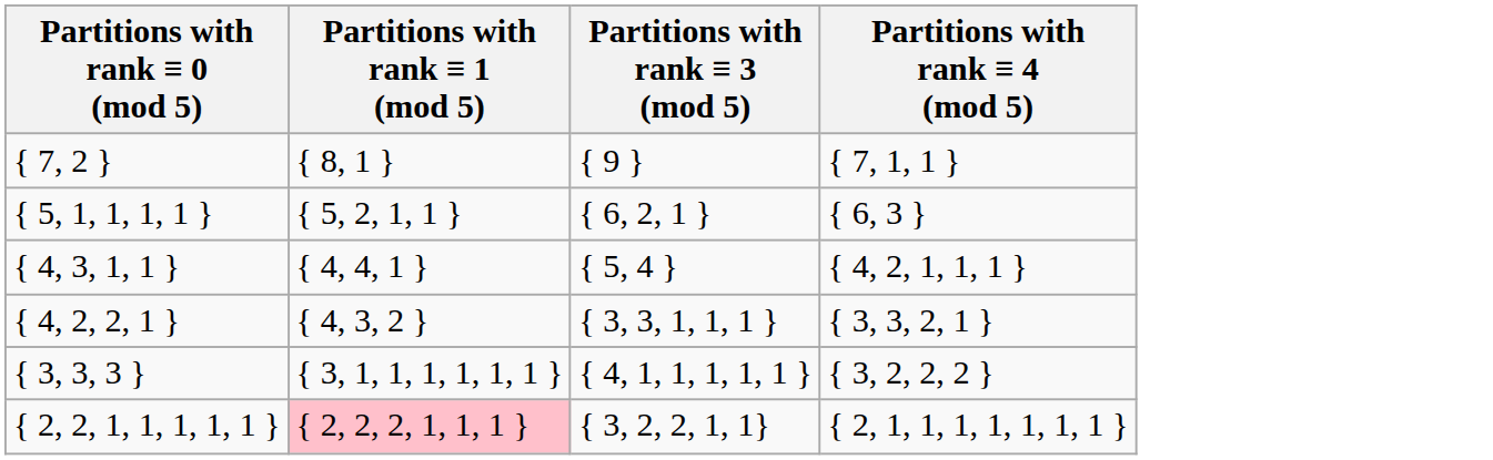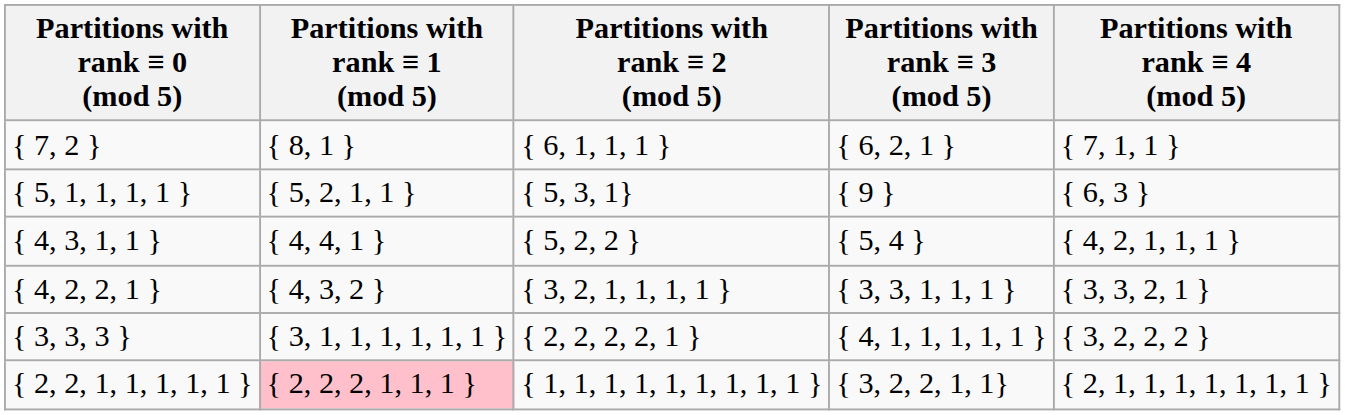 <table class="wikitable">
 <tr>
 <th>Partitions with <br> rank ≡ 0 <br> (mod 5)</th>
 <th>Partitions with <br>  rank ≡ 1<br> (mod 5)</th>
+<th>Partitions with <br>  rank ≡ 2 <br>(mod 5)</th>
 <th>Partitions with <br>  rank ≡ 3 <br>(mod 5)</th>
 <th>Partitions with <br>  rank ≡ 4 <br>(mod 5)</th>
 </tr>
 <tr>
 <td>{ 7, 2 }</td>
 <td>{ 8, 1 }</td>
-<td>{ 9 }</td>
+<td>{ 6, 1, 1, 1 }</td>
+<td>{ 6, 2, 1 }</td>
 <td>{ 7, 1, 1 }</td>
 </tr>
 <tr>
 <td>{ 5, 1, 1, 1, 1 }</td>
 <td>{ 5, 2, 1, 1 }</td>
-<td>{ 6, 2, 1 }</td>
+<td>{ 5, 3, 1}</td>
+<td>{ 9 }</td>
 <td>{ 6, 3 }</td>
 </tr>
 <tr>
 <td>{ 4, 3, 1, 1 }</td>
 <td>{ 4, 4, 1 }</td>
+<td>{ 5, 2, 2 }</td>
 <td>{ 5, 4 }</td>
 <td>{ 4, 2, 1, 1, 1 }</td>
 </tr>
 <tr>
 <td>{ 4, 2, 2, 1 }</td>
 <td>{ 4, 3, 2 }</td>
+<td>{ 3, 2, 1, 1, 1, 1 }</td>
 <td>{ 3, 3, 1, 1, 1 }</td>
 <td>{ 3, 3, 2, 1 }</td>
 </tr>
 <tr>
 <td>{ 3, 3, 3 }</td>
 <td>{ 3, 1, 1, 1, 1, 1, 1 }</td>
+<td>{ 2, 2, 2, 2, 1 }</td>
 <td>{ 4, 1, 1, 1, 1, 1 }</td>
 <td>{ 3, 2, 2, 2 }</td>
 </tr>
 <tr>
 <td>{ 2, 2, 1, 1, 1, 1, 1 }</td>
 <td style="background: pink;">{ 2, 2, 2, 1, 1, 1 }</td>
+<td>{ 1, 1, 1, 1, 1, 1, 1, 1, 1 }</td>
 <td>{ 3, 2, 2, 1, 1}</td>
 <td>{ 2, 1, 1, 1, 1, 1, 1, 1 }</td>
 </tr>
 </table>
